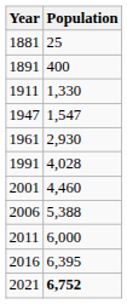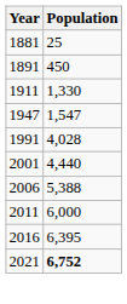 <table class="wikitable" style="float: right;" border="1">
 <tr>
 <th>Year</th>
 <th>Population</th>
 </tr>
 <tr>
 <td>1881</td>
 <td>25</td>
 </tr>
 <tr>
 <td>1891</td>
-<td>400</td>
+<td>450</td>
 </tr>
 <tr>
 <td>1911</td>
 <td>1,330</td>
 </tr>
 <tr>
 <td>1947</td>
 <td>1,547</td>
 </tr>
 <tr>
-<td>1961</td>
-<td>2,930</td>
-</tr>
-<tr>
 <td>1991</td>
 <td>4,028</td>
 </tr>
 <tr>
 <td>2001</td>
-<td>4,460</td>
+<td>4,440</td>
 </tr>
 <tr>
 <td>2006</td>
 <td>5,388</td>
 </tr>
 <tr>
 <td>2011</td>
 <td>6,000</td>
 </tr>
 <tr>
 <td>2016</td>
 <td>6,395</td>
 </tr>
 <tr>
 <td>2021</td>
 <td><strong>6,752</strong></td>
 </tr>
 </table>
